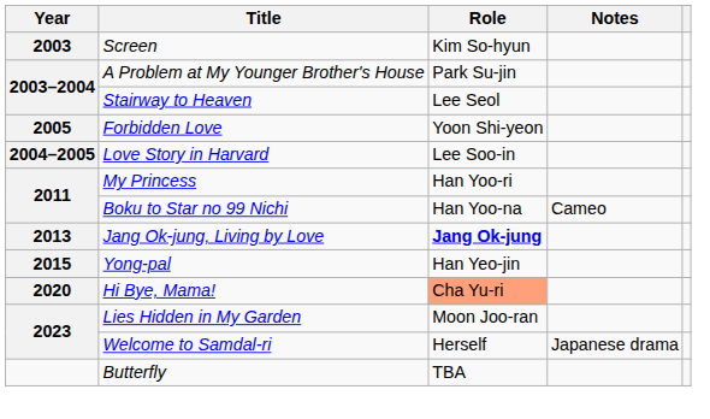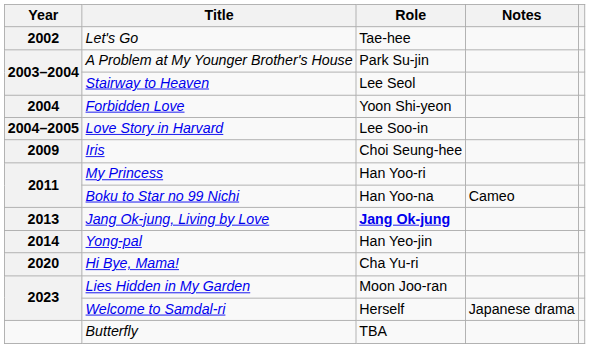 <table class="wikitable plainrowheaders sortable">
 <tr>
 <th scope="col">Year</th>
 <th scope="col">Title</th>
 <th scope="col">Role</th>
 <th scope="col" class="unsortable">Notes</th>
 <th scope="col" class="unsortable"></th>
 </tr>
 <tr>
-<th scope="row">2003</th>
-<td><em>Screen</em></td>
-<td>Kim So-hyun</td>
+<th scope="row">2002</th>
+<td><em>Let's Go</em></td>
+<td>Tae-hee</td>
 <td></td>
 <td></td>
 </tr>
 <tr>
 <th scope="row" rowspan="2">2003–2004</th>
 <td><em>A Problem at My Younger Brother's House</em></td>
 <td>Park Su-jin</td>
 <td></td>
 <td></td>
 </tr>
 <tr>
 <td><em><a href='#'>Stairway to Heaven</a></em></td>
 <td>Lee Seol</td>
 <td></td>
 <td></td>
 </tr>
 <tr>
-<th scope="row">2005</th>
+<th scope="row">2004</th>
 <td><em><a href='#'>Forbidden Love</a></em></td>
 <td>Yoon Shi-yeon</td>
 <td></td>
 </tr>
 <tr>
 <th scope="row">2004–2005</th>
 <td><em><a href='#'>Love Story in Harvard</a></em></td>
 <td>Lee Soo-in</td>
+<td></td>
+<td></td>
+</tr>
+<tr>
+<th scope="row">2009</th>
+<td><em><a href='#'>Iris</a></em></td>
+<td>Choi Seung-hee</td>
 <td></td>
 <td></td>
 </tr>
 <tr>
 <th scope="row" rowspan="2">2011</th>
 <td><em><a href='#'>My Princess</a></em></td>
 <td>Han Yoo-ri</td>
 <td></td>
 <td></td>
 </tr>
 <tr>
 <td><em><a href='#'>Boku to Star no 99 Nichi</a></em></td>
 <td>Han Yoo-na</td>
 <td>Cameo</td>
 <td></td>
 </tr>
 <tr>
 <th scope="row">2013</th>
 <td><em><a href='#'>Jang Ok-jung, Living by Love</a></em></td>
 <td><strong><a href='#'>Jang Ok-jung</a></strong></td>
 <td></td>
 <td></td>
 </tr>
 <tr>
-<th scope="row">2015</th>
+<th scope="row">2014</th>
 <td><em><a href='#'>Yong-pal</a></em></td>
 <td>Han Yeo-jin</td>
 <td></td>
 <td></td>
 </tr>
 <tr>
 <th scope="row">2020</th>
 <td><em><a href='#'>Hi Bye, Mama!</a></em></td>
-<td style="background: lightsalmon;">Cha Yu-ri</td>
+<td>Cha Yu-ri</td>
 <td></td>
 <td></td>
 </tr>
 <tr>
 <th scope="row" rowspan="2">2023</th>
 <td><em><a href='#'>Lies Hidden in My Garden</a></em></td>
 <td>Moon Joo-ran</td>
 <td></td>
 <td style="text-align:center"></td>
 </tr>
 <tr>
 <td><em><a href='#'>Welcome to Samdal-ri</a></em></td>
 <td>Herself</td>
 <td>Japanese drama</td>
 <td style="text-align:center"></td>
 </tr>
 <tr>
 <td></td>
 <td><em>Butterfly</em></td>
 <td>TBA</td>
 <td></td>
 <td style="text-align:center"></td>
 </tr>
 </table>
